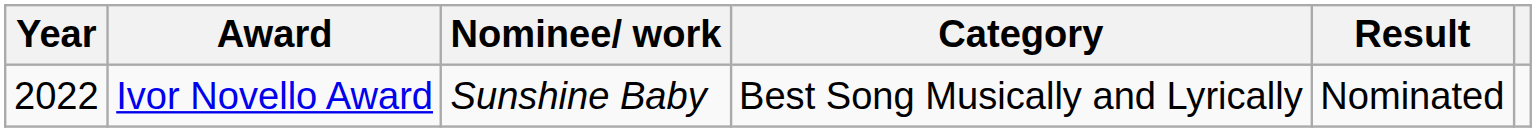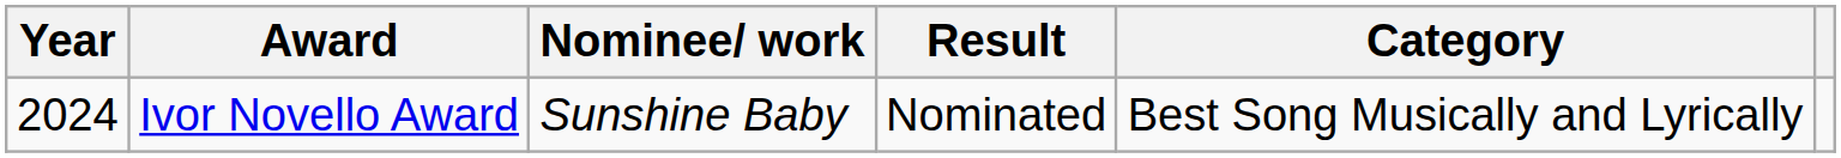 <table class="wikitable">
 <tr>
 <th>Year</th>
 <th>Award</th>
 <th>Nominee/ work</th>
+<th>Result</th>
 <th>Category</th>
-<th>Result</th>
 <th></th>
 </tr>
 <tr>
-<td>2022</td>
+<td>2024</td>
 <td><a href='#'>Ivor Novello Award</a></td>
 <td><em>Sunshine Baby</em></td>
+<td>Nominated</td>
 <td>Best Song Musically and Lyrically</td>
-<td>Nominated</td>
 <td></td>
 </tr>
 </table>
